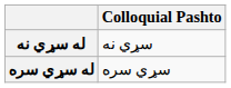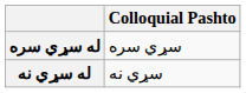 <table class="wikitable">
 <tr>
 <th></th>
 <th>Colloquial Pashto</th>
 </tr>
 <tr>
+<th>له سړي سره</th>
+<td>سړي سره</td>
+</tr>
+<tr>
 <th>له سړي نه</th>
 <td>سړي نه</td>
 </tr>
-<tr>
-<th>له سړي سره</th>
-<td>سړي سره</td>
-</tr>
 </table>
